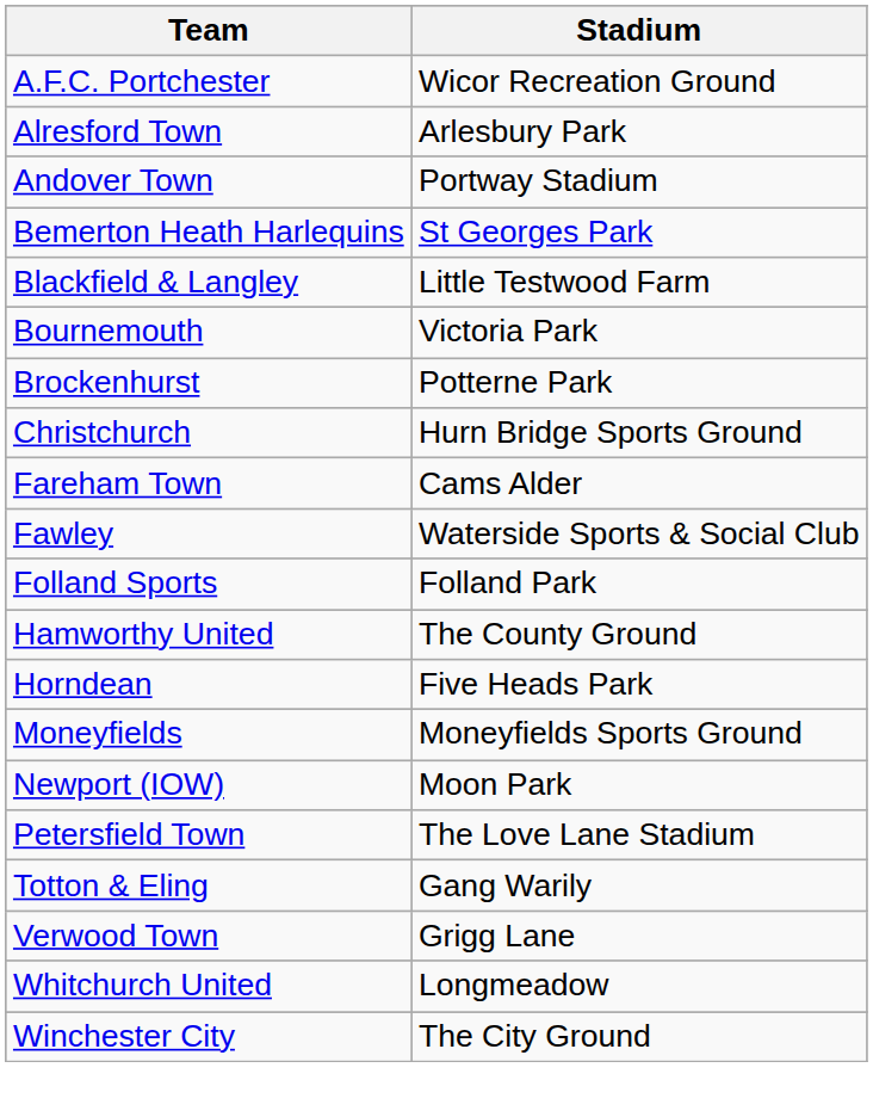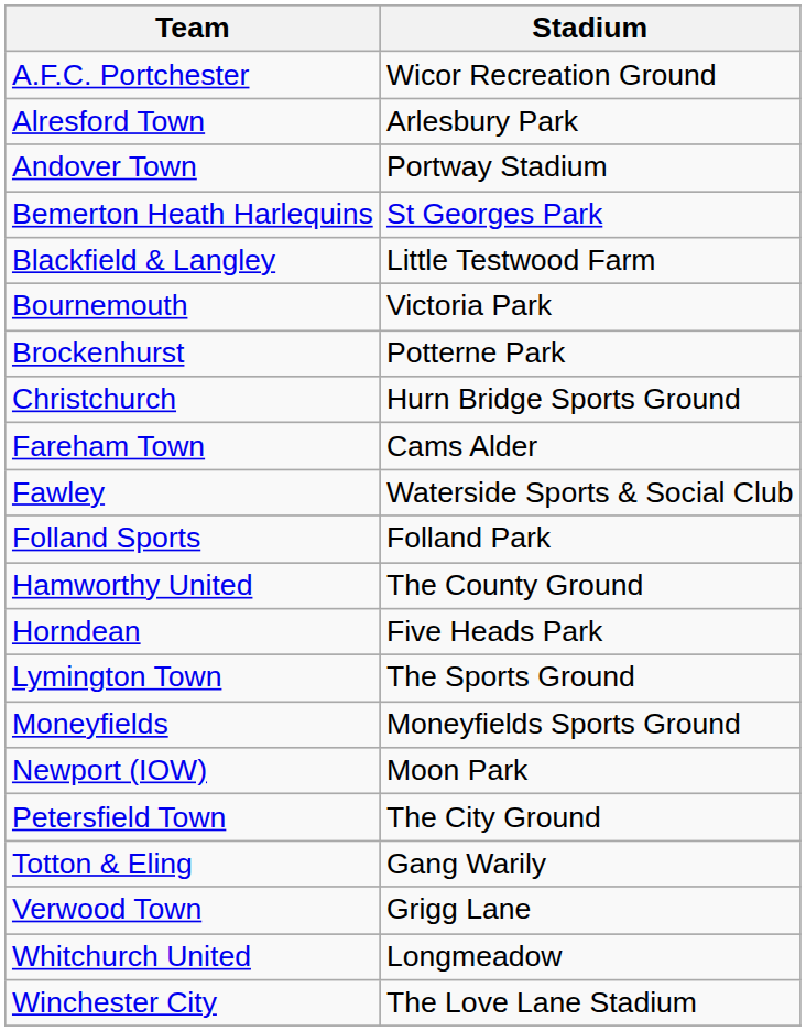 <table class="wikitable sortable" style="text-align: left;">
 <tr>
 <th>Team</th>
 <th>Stadium</th>
 </tr>
 <tr>
 <td><a href='#'>A.F.C. Portchester</a></td>
 <td>Wicor Recreation Ground</td>
 </tr>
 <tr>
 <td><a href='#'>Alresford Town</a></td>
 <td>Arlesbury Park</td>
 </tr>
 <tr>
 <td><a href='#'>Andover Town</a></td>
 <td>Portway Stadium</td>
 </tr>
 <tr>
 <td><a href='#'>Bemerton Heath Harlequins</a></td>
 <td><a href='#'>St Georges Park</a></td>
 </tr>
 <tr>
 <td><a href='#'>Blackfield & Langley</a></td>
 <td>Little Testwood Farm</td>
 </tr>
 <tr>
 <td><a href='#'>Bournemouth</a></td>
 <td>Victoria Park</td>
 </tr>
 <tr>
 <td><a href='#'>Brockenhurst</a></td>
 <td>Potterne Park</td>
 </tr>
 <tr>
 <td><a href='#'>Christchurch</a></td>
 <td>Hurn Bridge Sports Ground</td>
 </tr>
 <tr>
 <td><a href='#'>Fareham Town</a></td>
 <td>Cams Alder</td>
 </tr>
 <tr>
 <td><a href='#'>Fawley</a></td>
 <td>Waterside Sports & Social Club</td>
 </tr>
 <tr>
 <td><a href='#'>Folland Sports</a></td>
 <td>Folland Park</td>
 </tr>
 <tr>
 <td><a href='#'>Hamworthy United</a></td>
 <td>The County Ground</td>
 </tr>
 <tr>
 <td><a href='#'>Horndean</a></td>
 <td>Five Heads Park</td>
 </tr>
 <tr>
+<td><a href='#'>Lymington Town</a></td>
+<td>The Sports Ground</td>
+</tr>
+<tr>
 <td><a href='#'>Moneyfields</a></td>
 <td>Moneyfields Sports Ground</td>
 </tr>
 <tr>
 <td><a href='#'>Newport (IOW)</a></td>
 <td>Moon Park</td>
 </tr>
 <tr>
 <td><a href='#'>Petersfield Town</a></td>
-<td>The Love Lane Stadium</td>
+<td>The City Ground</td>
 </tr>
 <tr>
 <td><a href='#'>Totton & Eling</a></td>
 <td>Gang Warily</td>
 </tr>
 <tr>
 <td><a href='#'>Verwood Town</a></td>
 <td>Grigg Lane</td>
 </tr>
 <tr>
 <td><a href='#'>Whitchurch United</a></td>
 <td>Longmeadow</td>
 </tr>
 <tr>
 <td><a href='#'>Winchester City</a></td>
-<td>The City Ground</td>
+<td>The Love Lane Stadium</td>
 </tr>
 </table>
